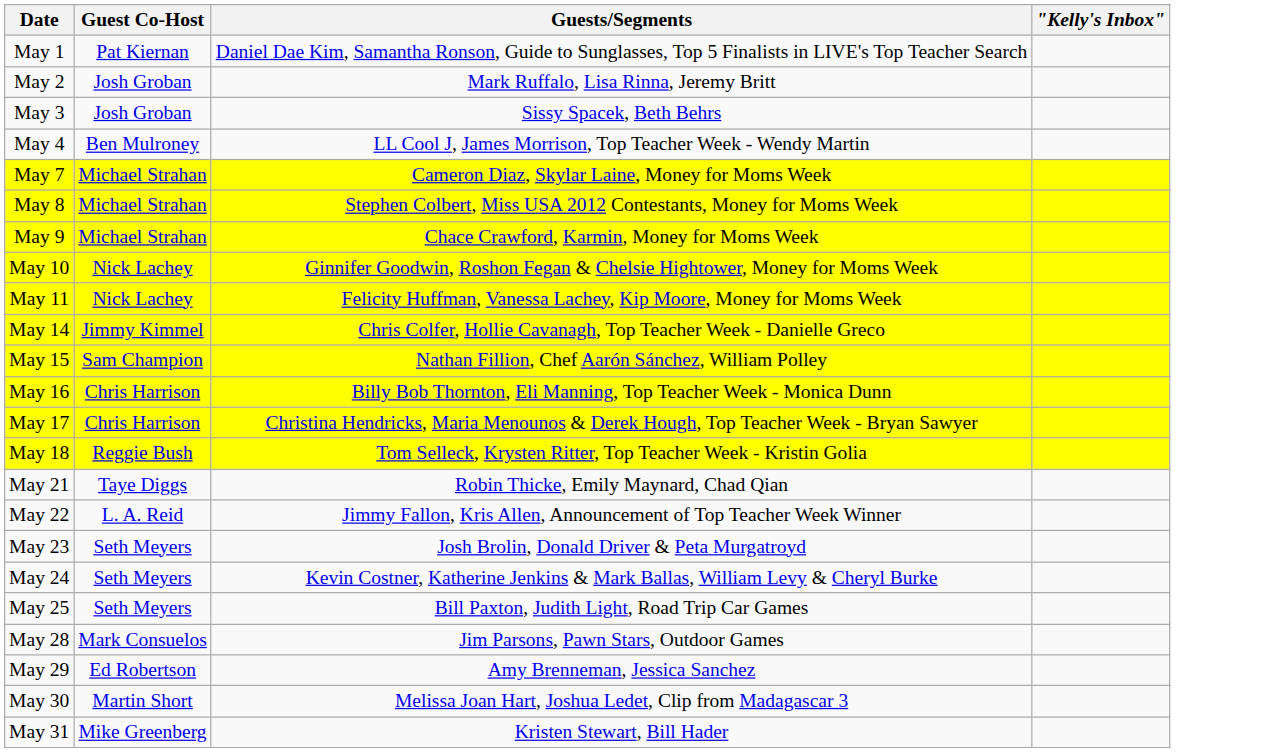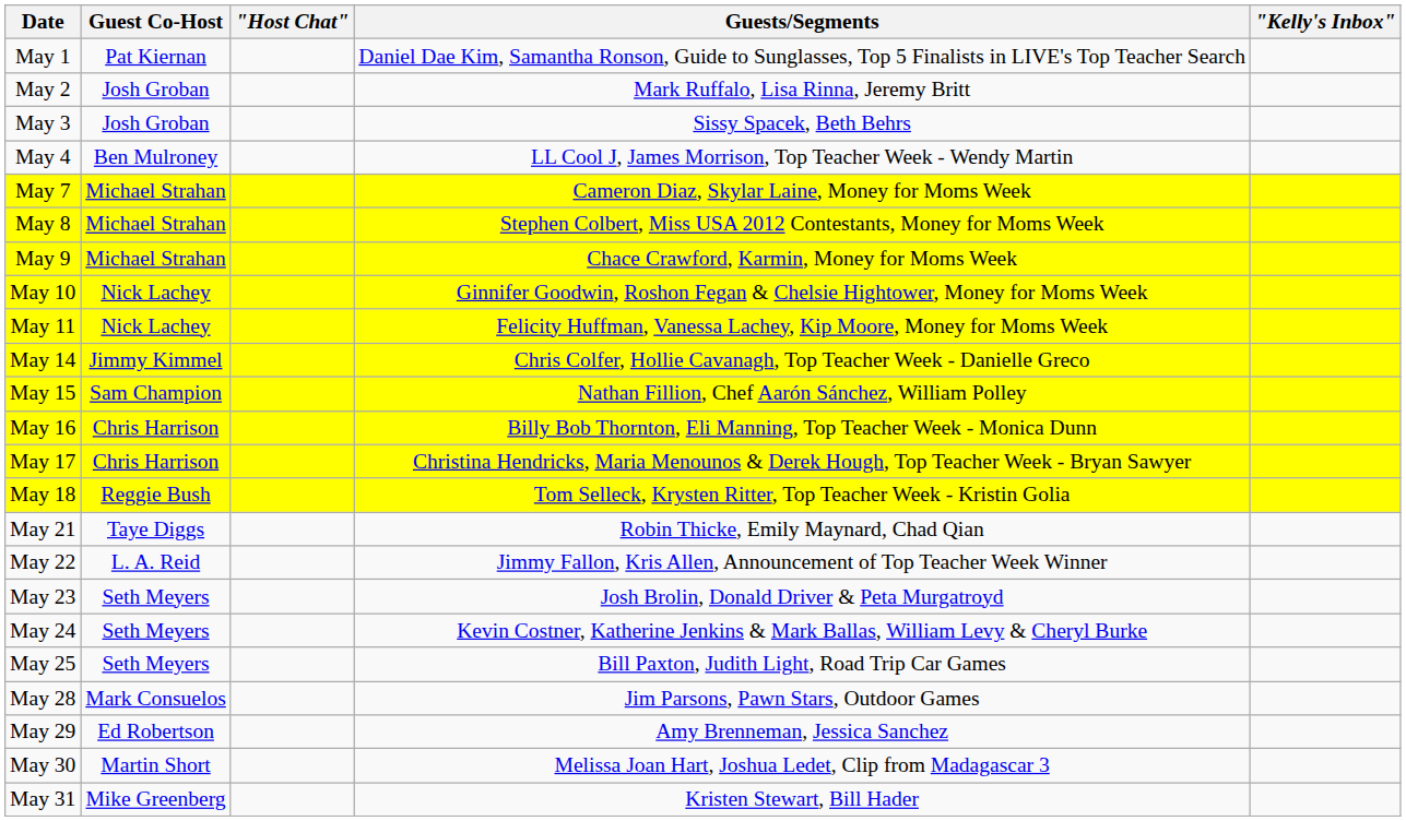 <table class="wikitable sortable" style="text-align:center;">
 <tr>
 <th>Date</th>
 <th>Guest Co-Host</th>
+<th><em>"Host Chat"</em></th>
 <th>Guests/Segments</th>
 <th><em>"Kelly's Inbox"</em></th>
 </tr>
 <tr>
 <td>May 1</td>
 <td><a href='#'>Pat Kiernan</a></td>
+<td></td>
 <td><a href='#'>Daniel Dae Kim</a>, <a href='#'>Samantha Ronson</a>, Guide to Sunglasses, Top 5 Finalists in LIVE's Top Teacher Search</td>
 <td></td>
 </tr>
 <tr>
 <td>May 2</td>
 <td><a href='#'>Josh Groban</a></td>
+<td></td>
 <td><a href='#'>Mark Ruffalo</a>, <a href='#'>Lisa Rinna</a>, Jeremy Britt</td>
 <td></td>
 </tr>
 <tr>
 <td>May 3</td>
 <td><a href='#'>Josh Groban</a></td>
+<td></td>
 <td><a href='#'>Sissy Spacek</a>, <a href='#'>Beth Behrs</a></td>
 <td></td>
 </tr>
 <tr>
 <td>May 4</td>
 <td><a href='#'>Ben Mulroney</a></td>
+<td></td>
 <td><a href='#'>LL Cool J</a>, <a href='#'>James Morrison</a>, Top Teacher Week - Wendy Martin</td>
 <td></td>
 </tr>
 <tr style="background:yellow;">
 <td>May 7</td>
 <td><a href='#'>Michael Strahan</a></td>
+<td></td>
 <td><a href='#'>Cameron Diaz</a>, <a href='#'>Skylar Laine</a>, Money for Moms Week</td>
 <td></td>
 </tr>
 <tr style="background:yellow;">
 <td>May 8</td>
 <td><a href='#'>Michael Strahan</a></td>
+<td></td>
 <td><a href='#'>Stephen Colbert</a>, <a href='#'>Miss USA 2012</a> Contestants, Money for Moms Week</td>
 <td></td>
 </tr>
 <tr style="background:yellow;">
 <td>May 9</td>
 <td><a href='#'>Michael Strahan</a></td>
+<td></td>
 <td><a href='#'>Chace Crawford</a>, <a href='#'>Karmin</a>, Money for Moms Week</td>
 <td></td>
 </tr>
 <tr style="background:yellow;">
 <td>May 10</td>
 <td><a href='#'>Nick Lachey</a></td>
+<td></td>
 <td><a href='#'>Ginnifer Goodwin</a>, <a href='#'>Roshon Fegan</a> & <a href='#'>Chelsie Hightower</a>, Money for Moms Week</td>
 <td></td>
 </tr>
 <tr style="background:yellow;">
 <td>May 11</td>
 <td><a href='#'>Nick Lachey</a></td>
+<td></td>
 <td><a href='#'>Felicity Huffman</a>, <a href='#'>Vanessa Lachey</a>, <a href='#'>Kip Moore</a>, Money for Moms Week</td>
 <td></td>
 </tr>
 <tr style="background:yellow;">
 <td>May 14</td>
 <td><a href='#'>Jimmy Kimmel</a></td>
+<td></td>
 <td><a href='#'>Chris Colfer</a>, <a href='#'>Hollie Cavanagh</a>, Top Teacher Week - Danielle Greco</td>
 <td></td>
 </tr>
 <tr style="background:yellow;">
 <td>May 15</td>
 <td><a href='#'>Sam Champion</a></td>
+<td></td>
 <td><a href='#'>Nathan Fillion</a>, Chef <a href='#'>Aarón Sánchez</a>, William Polley</td>
 <td></td>
 </tr>
 <tr style="background:yellow;">
 <td>May 16</td>
 <td><a href='#'>Chris Harrison</a></td>
+<td></td>
 <td><a href='#'>Billy Bob Thornton</a>, <a href='#'>Eli Manning</a>, Top Teacher Week - Monica Dunn</td>
 <td></td>
 </tr>
 <tr style="background:yellow;">
 <td>May 17</td>
 <td><a href='#'>Chris Harrison</a></td>
+<td></td>
 <td><a href='#'>Christina Hendricks</a>, <a href='#'>Maria Menounos</a> & <a href='#'>Derek Hough</a>, Top Teacher Week - Bryan Sawyer</td>
 <td></td>
 </tr>
 <tr style="background:yellow;">
 <td>May 18</td>
 <td><a href='#'>Reggie Bush</a></td>
+<td></td>
 <td><a href='#'>Tom Selleck</a>, <a href='#'>Krysten Ritter</a>, Top Teacher Week - Kristin Golia</td>
 <td></td>
 </tr>
 <tr>
 <td>May 21</td>
 <td><a href='#'>Taye Diggs</a></td>
+<td></td>
 <td><a href='#'>Robin Thicke</a>, Emily Maynard, Chad Qian</td>
 <td></td>
 </tr>
 <tr>
 <td>May 22</td>
 <td><a href='#'>L. A. Reid</a></td>
+<td></td>
 <td><a href='#'>Jimmy Fallon</a>, <a href='#'>Kris Allen</a>, Announcement of Top Teacher Week Winner</td>
 <td></td>
 </tr>
 <tr>
 <td>May 23</td>
 <td><a href='#'>Seth Meyers</a></td>
+<td></td>
 <td><a href='#'>Josh Brolin</a>, <a href='#'>Donald Driver</a> & <a href='#'>Peta Murgatroyd</a></td>
 <td></td>
 </tr>
 <tr>
 <td>May 24</td>
 <td><a href='#'>Seth Meyers</a></td>
+<td></td>
 <td><a href='#'>Kevin Costner</a>, <a href='#'>Katherine Jenkins</a> & <a href='#'>Mark Ballas</a>, <a href='#'>William Levy</a> & <a href='#'>Cheryl Burke</a></td>
 <td></td>
 </tr>
 <tr>
 <td>May 25</td>
 <td><a href='#'>Seth Meyers</a></td>
+<td></td>
 <td><a href='#'>Bill Paxton</a>, <a href='#'>Judith Light</a>, Road Trip Car Games</td>
 <td></td>
 </tr>
 <tr>
 <td>May 28</td>
 <td><a href='#'>Mark Consuelos</a></td>
+<td></td>
 <td><a href='#'>Jim Parsons</a>, <a href='#'>Pawn Stars</a>, Outdoor Games</td>
 <td></td>
 </tr>
 <tr>
 <td>May 29</td>
 <td><a href='#'>Ed Robertson</a></td>
+<td></td>
 <td><a href='#'>Amy Brenneman</a>, <a href='#'>Jessica Sanchez</a></td>
 <td></td>
 </tr>
 <tr>
 <td>May 30</td>
 <td><a href='#'>Martin Short</a></td>
+<td></td>
 <td><a href='#'>Melissa Joan Hart</a>, <a href='#'>Joshua Ledet</a>, Clip from <a href='#'>Madagascar 3</a></td>
 <td></td>
 </tr>
 <tr>
 <td>May 31</td>
 <td><a href='#'>Mike Greenberg</a></td>
+<td></td>
 <td><a href='#'>Kristen Stewart</a>, <a href='#'>Bill Hader</a></td>
 <td></td>
 </tr>
 </table>
